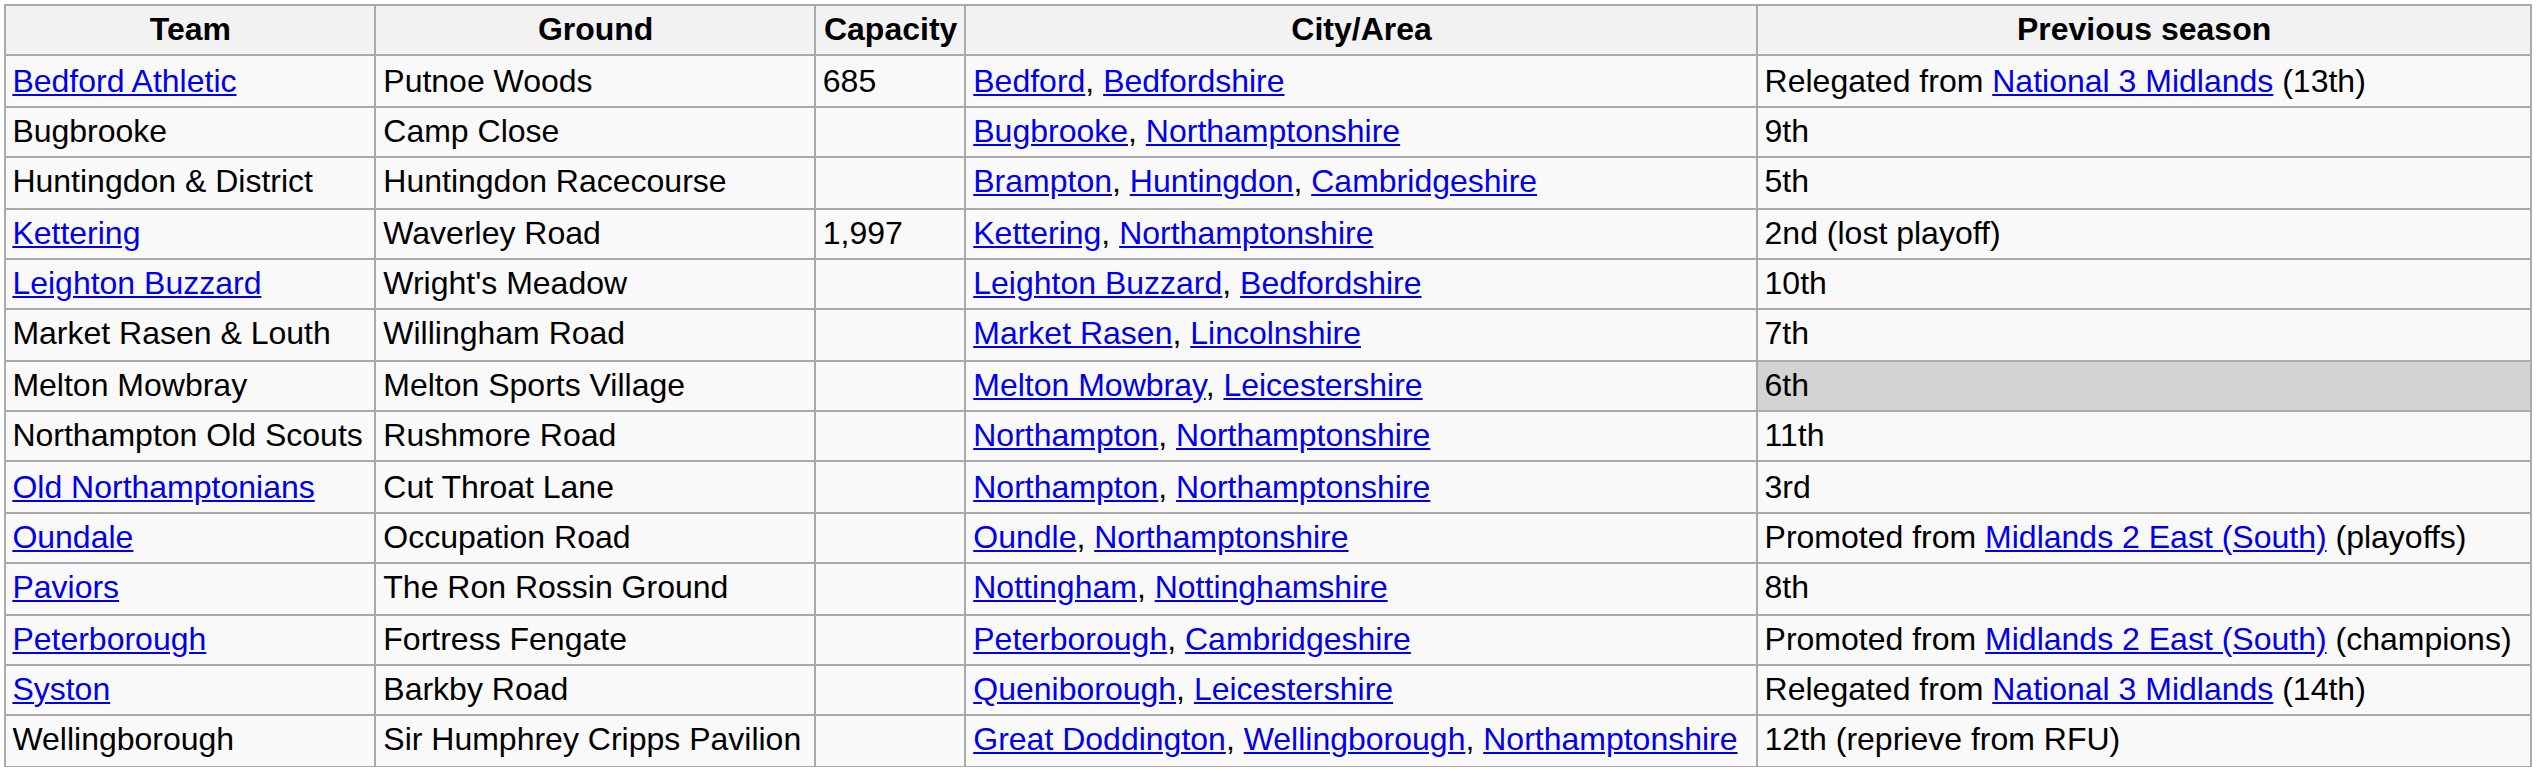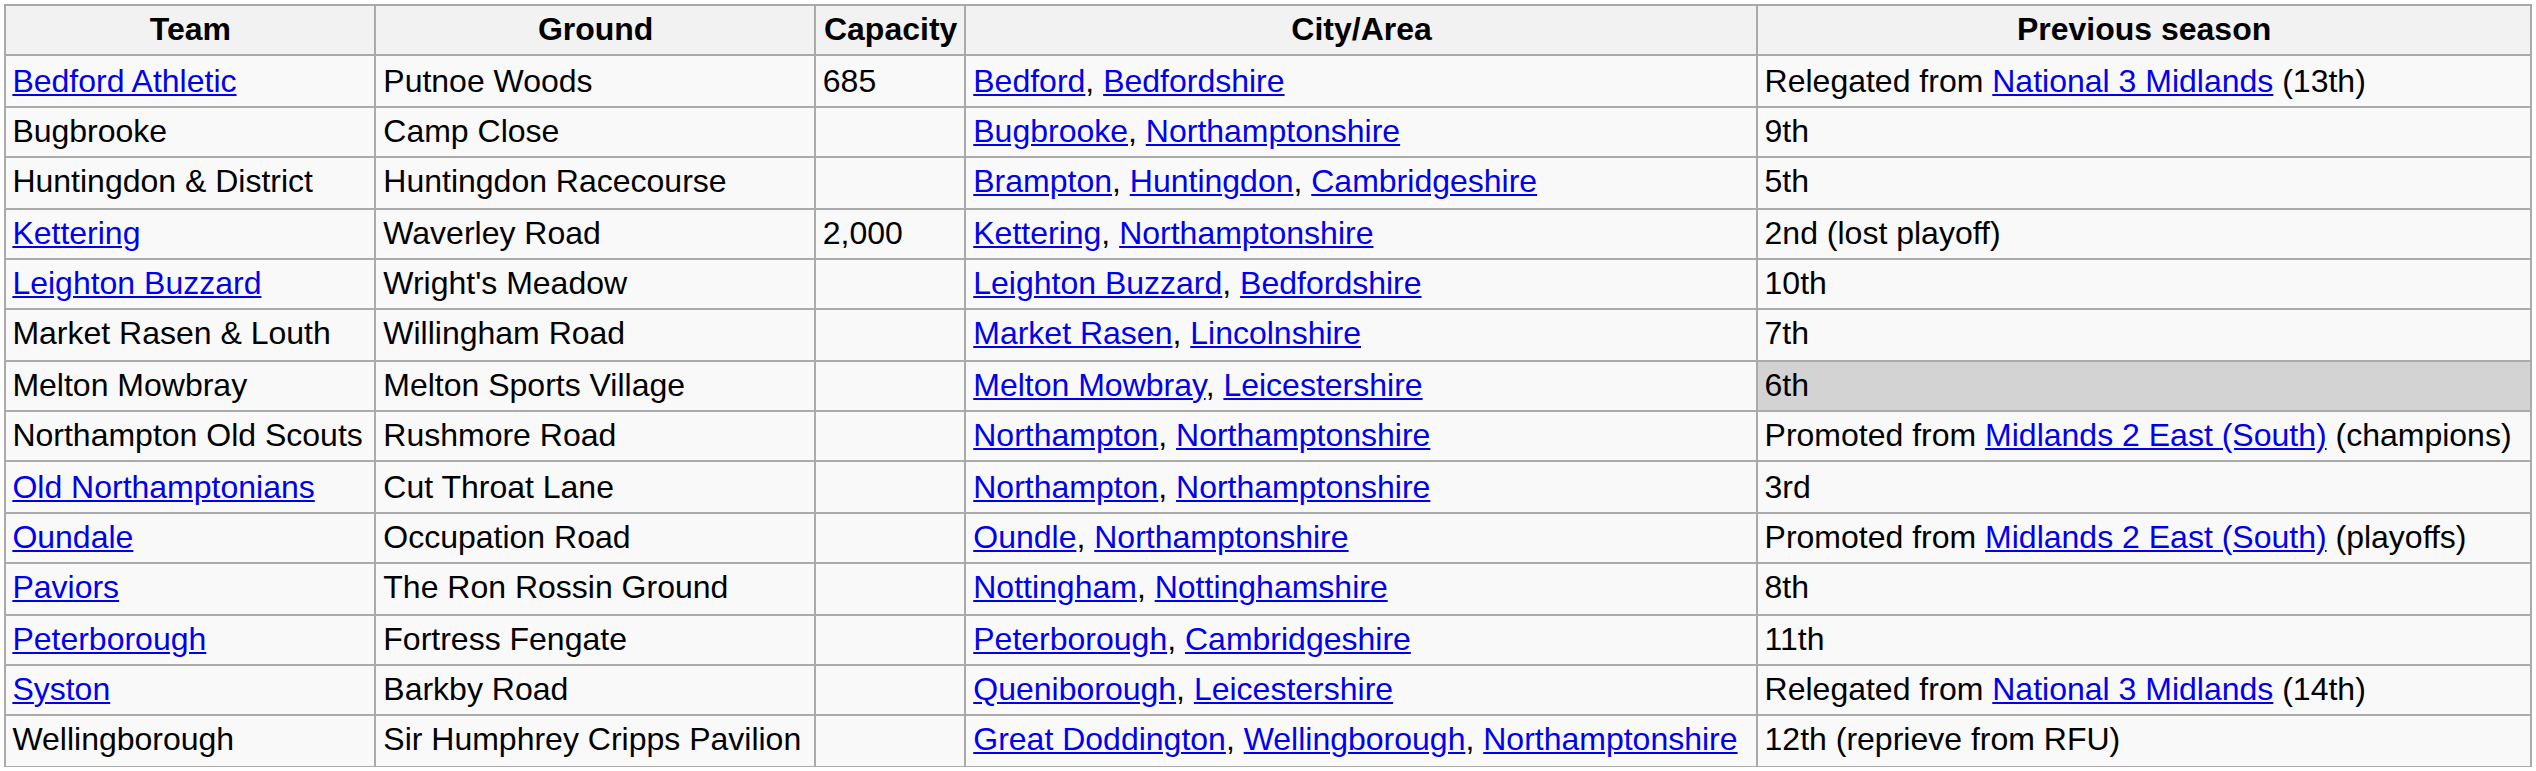 <table class="wikitable sortable" width=100%>
 <tr>
 <th>Team</th>
 <th>Ground</th>
 <th>Capacity</th>
 <th>City/Area</th>
 <th>Previous season</th>
 </tr>
 <tr>
 <td><a href='#'>Bedford Athletic</a></td>
 <td>Putnoe Woods</td>
 <td>685</td>
 <td><a href='#'>Bedford</a>, <a href='#'>Bedfordshire</a></td>
 <td>Relegated from <a href='#'>National 3 Midlands</a> (13th)</td>
 </tr>
 <tr>
 <td>Bugbrooke</td>
 <td>Camp Close</td>
 <td></td>
 <td><a href='#'>Bugbrooke</a>, <a href='#'>Northamptonshire</a></td>
 <td>9th</td>
 </tr>
 <tr>
 <td>Huntingdon & District</td>
 <td>Huntingdon Racecourse</td>
 <td></td>
 <td><a href='#'>Brampton</a>, <a href='#'>Huntingdon</a>, <a href='#'>Cambridgeshire</a></td>
 <td>5th</td>
 </tr>
 <tr>
 <td><a href='#'>Kettering</a></td>
 <td>Waverley Road</td>
-<td>1,997</td>
+<td>2,000</td>
 <td><a href='#'>Kettering</a>, <a href='#'>Northamptonshire</a></td>
 <td>2nd (lost playoff)</td>
 </tr>
 <tr>
 <td><a href='#'>Leighton Buzzard</a></td>
 <td>Wright's Meadow</td>
 <td></td>
 <td><a href='#'>Leighton Buzzard</a>, <a href='#'>Bedfordshire</a></td>
 <td>10th</td>
 </tr>
 <tr>
 <td>Market Rasen & Louth</td>
 <td>Willingham Road</td>
 <td></td>
 <td><a href='#'>Market Rasen</a>, <a href='#'>Lincolnshire</a></td>
 <td>7th</td>
 </tr>
 <tr>
 <td>Melton Mowbray</td>
 <td>Melton Sports Village</td>
 <td></td>
 <td><a href='#'>Melton Mowbray</a>, <a href='#'>Leicestershire</a></td>
 <td style="background: lightgrey;">6th</td>
 </tr>
 <tr>
 <td>Northampton Old Scouts</td>
 <td>Rushmore Road</td>
 <td></td>
 <td><a href='#'>Northampton</a>, <a href='#'>Northamptonshire</a></td>
-<td>11th</td>
+<td>Promoted from <a href='#'>Midlands 2 East (South)</a> (champions)</td>
 </tr>
 <tr>
 <td><a href='#'>Old Northamptonians</a></td>
 <td>Cut Throat Lane</td>
 <td></td>
 <td><a href='#'>Northampton</a>, <a href='#'>Northamptonshire</a></td>
 <td>3rd</td>
 </tr>
 <tr>
 <td><a href='#'>Oundale</a></td>
 <td>Occupation Road</td>
 <td></td>
 <td><a href='#'>Oundle</a>, <a href='#'>Northamptonshire</a></td>
 <td>Promoted from <a href='#'>Midlands 2 East (South)</a> (playoffs)</td>
 </tr>
 <tr>
 <td><a href='#'>Paviors</a></td>
 <td>The Ron Rossin Ground</td>
 <td></td>
 <td><a href='#'>Nottingham</a>, <a href='#'>Nottinghamshire</a></td>
 <td>8th</td>
 </tr>
 <tr>
 <td><a href='#'>Peterborough</a></td>
 <td>Fortress Fengate</td>
 <td></td>
 <td><a href='#'>Peterborough</a>, <a href='#'>Cambridgeshire</a></td>
-<td>Promoted from <a href='#'>Midlands 2 East (South)</a> (champions)</td>
+<td>11th</td>
 </tr>
 <tr>
 <td><a href='#'>Syston</a></td>
 <td>Barkby Road</td>
 <td></td>
 <td><a href='#'>Queniborough</a>, <a href='#'>Leicestershire</a></td>
 <td>Relegated from <a href='#'>National 3 Midlands</a> (14th)</td>
 </tr>
 <tr>
 <td>Wellingborough</td>
 <td>Sir Humphrey Cripps Pavilion</td>
 <td></td>
 <td><a href='#'>Great Doddington</a>, <a href='#'>Wellingborough</a>, <a href='#'>Northamptonshire</a></td>
 <td>12th (reprieve from RFU)</td>
 </tr>
 <tr>
 </tr>
 </table>
